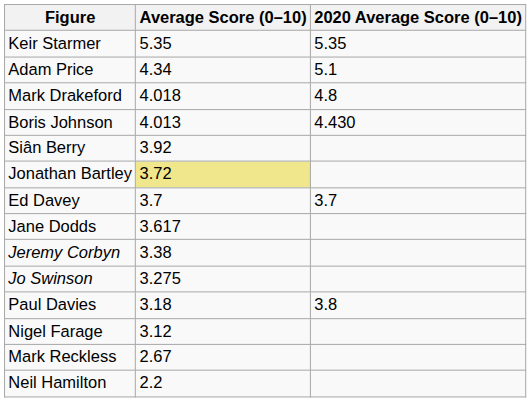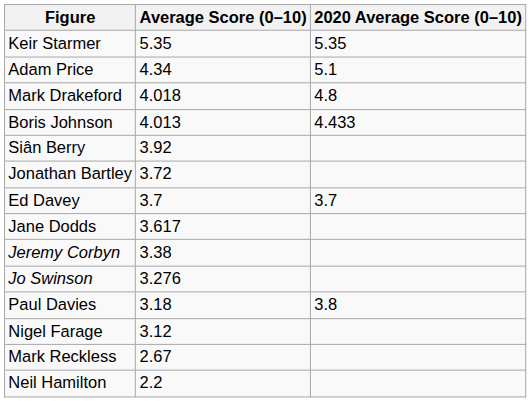 <table class="wikitable sortable">
 <tr>
 <th>Figure</th>
 <th>Average Score (0–10)</th>
 <th>2020 Average Score (0–10)</th>
 </tr>
 <tr>
 <td>Keir Starmer</td>
 <td>5.35</td>
 <td>5.35</td>
 </tr>
 <tr>
 <td>Adam Price</td>
 <td>4.34</td>
 <td>5.1</td>
 </tr>
 <tr>
 <td>Mark Drakeford</td>
 <td>4.018</td>
 <td>4.8</td>
 </tr>
 <tr>
 <td>Boris Johnson</td>
 <td>4.013</td>
-<td>4.430</td>
+<td>4.433</td>
 </tr>
 <tr>
 <td>Siân Berry</td>
 <td>3.92</td>
 <td></td>
 </tr>
 <tr>
 <td>Jonathan Bartley</td>
-<td style="background: khaki;">3.72</td>
+<td>3.72</td>
 <td></td>
 </tr>
 <tr>
 <td>Ed Davey</td>
 <td>3.7</td>
 <td>3.7</td>
 </tr>
 <tr>
 <td>Jane Dodds</td>
 <td>3.617</td>
 <td></td>
 </tr>
 <tr>
 <td><em>Jeremy Corbyn</em></td>
 <td>3.38</td>
 <td></td>
 </tr>
 <tr>
 <td><em>Jo Swinson</em></td>
-<td>3.275</td>
+<td>3.276</td>
 <td></td>
 </tr>
 <tr>
 <td>Paul Davies</td>
 <td>3.18</td>
 <td>3.8</td>
 </tr>
 <tr>
 <td>Nigel Farage</td>
 <td>3.12</td>
 <td></td>
 </tr>
 <tr>
 <td>Mark Reckless</td>
 <td>2.67</td>
 <td></td>
 </tr>
 <tr>
 <td>Neil Hamilton</td>
 <td>2.2</td>
 <td></td>
 </tr>
 </table>
